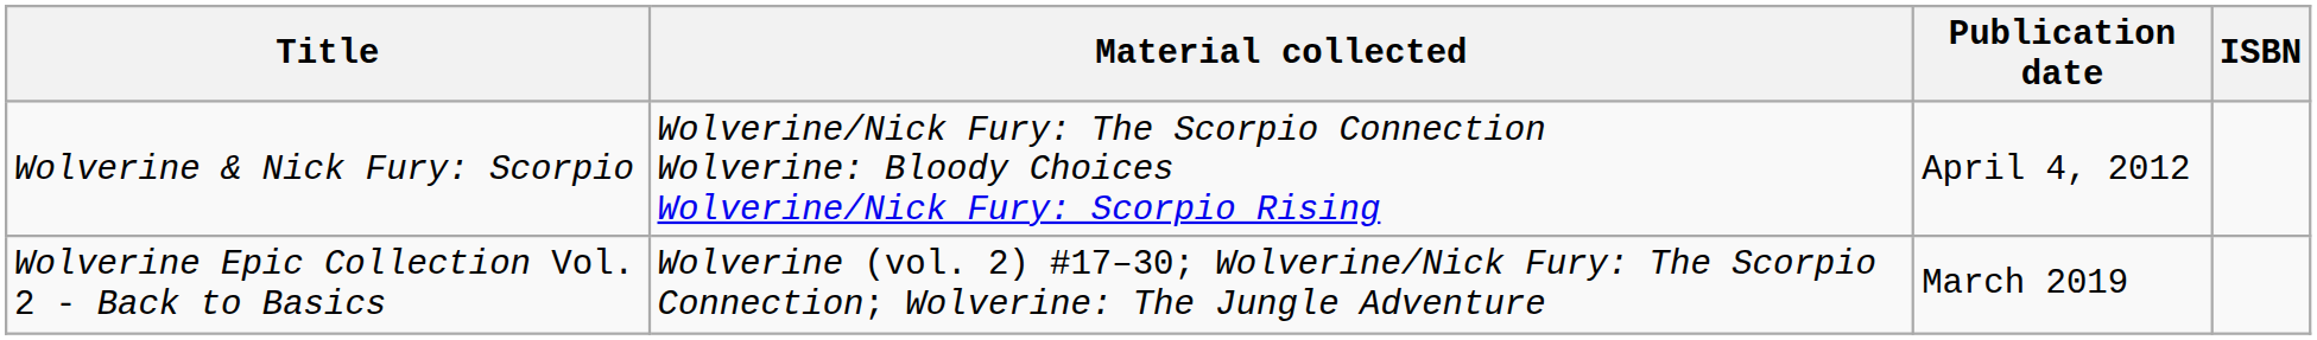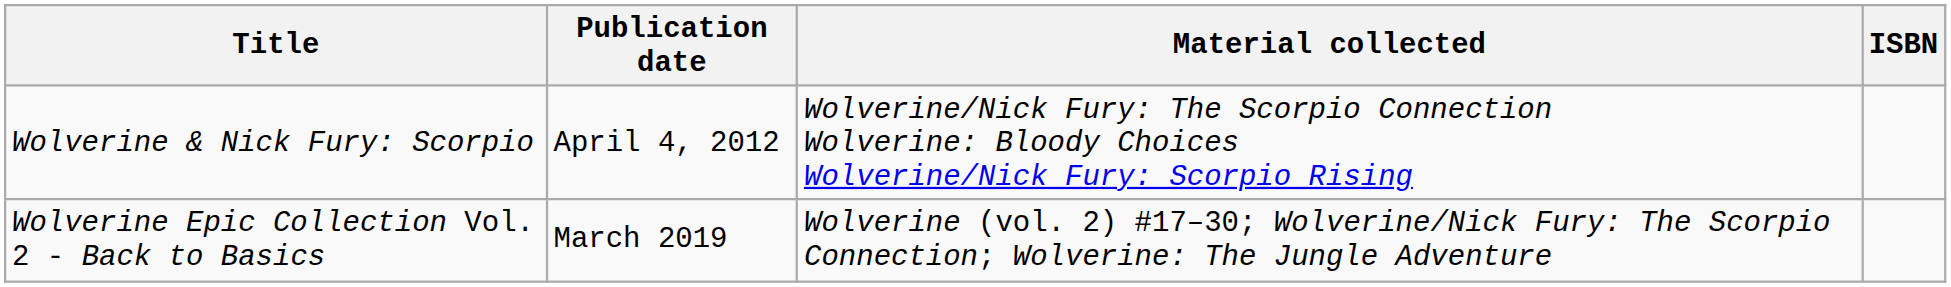 <table class="wikitable">
 <tr>
 <th>Title</th>
+<th>Publication date</th>
 <th>Material collected</th>
-<th>Publication date</th>
 <th>ISBN</th>
 </tr>
 <tr>
 <td><em>Wolverine & Nick Fury: Scorpio</em></td>
+<td>April 4, 2012</td>
 <td><em>Wolverine/Nick Fury: The Scorpio Connection</em><br><em>Wolverine: Bloody Choices</em><br><em><a href='#'>Wolverine/Nick Fury: Scorpio Rising</a></em></td>
-<td>April 4, 2012</td>
 <td></td>
 </tr>
 <tr>
 <td><em>Wolverine Epic Collection</em> Vol. 2 - <em>Back to Basics</em></td>
+<td>March 2019</td>
 <td><em>Wolverine</em> (vol. 2) #17–30; <em>Wolverine/Nick Fury: The Scorpio Connection</em>; <em>Wolverine: The Jungle Adventure</em></td>
-<td>March 2019</td>
 <td></td>
 </tr>
 </table>
